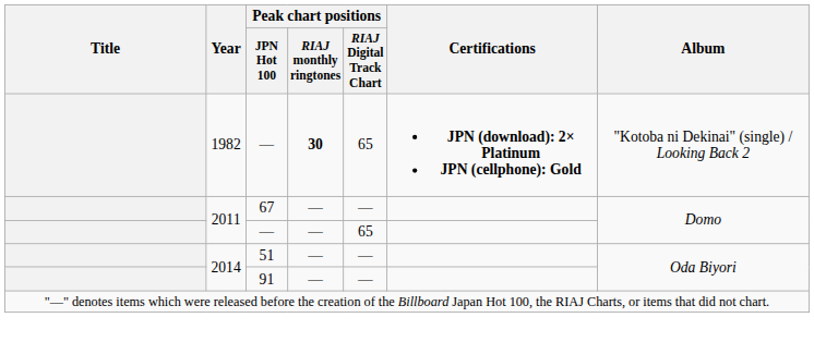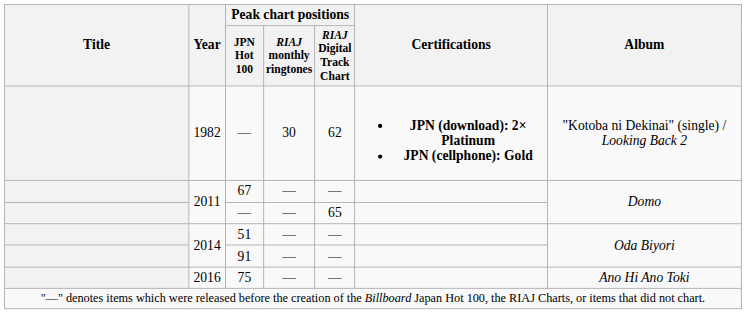 <table class="wikitable plainrowheaders" style="text-align:center;">
 <tr>
 <th scope="col" rowspan="2" style="width:25%;">Title</th>
 <th scope="col" rowspan="2" style="width:5%;">Year</th>
 <th scope="col" colspan="3">Peak chart positions</th>
 <th scope="col" rowspan="2" style="width:15em;">Certifications</th>
 <th scope="col" rowspan="2" style="width:16em;">Album</th>
 </tr>
 <tr>
 <th style="width:3em;font-size:85%">JPN Hot 100<br></th>
 <th style="width:3em;font-size:85%"><em>RIAJ</em><br>monthly<br>ringtones<br></th>
 <th style="width:3em;font-size:85%"><em>RIAJ</em><br>Digital<br>Track<br>Chart<br></th>
 </tr>
 <tr>
 <th scope="row"></th>
 <td>1982</td>
 <td>—</td>
-<td><strong>30</strong></td>
-<td>65</td>
+<td>30</td>
+<td>62</td>
 <td><strong><br><ul><li>JPN <span>(download)</span>: 2× Platinum</li><li>JPN <span>(cellphone)</span>: Gold</li></ul></strong></td>
 <td>"Kotoba ni Dekinai" (single) / <em>Looking Back 2</em></td>
 </tr>
 <tr>
 <th scope="row"></th>
 <td rowspan="2">2011</td>
 <td>67</td>
 <td>—</td>
 <td>—</td>
 <td></td>
 <td rowspan="2"><em>Domo</em></td>
 </tr>
 <tr>
 <th scope="row"></th>
 <td>—</td>
 <td>—</td>
 <td>65</td>
 <td></td>
 </tr>
 <tr>
 <th scope="row"></th>
 <td rowspan="2">2014</td>
 <td>51</td>
 <td>—</td>
 <td>—</td>
 <td></td>
 <td rowspan="2"><em>Oda Biyori</em></td>
 </tr>
 <tr>
 <th scope="row"></th>
 <td>91</td>
 <td>—</td>
 <td>—</td>
 <td></td>
 </tr>
 <tr>
+<th scope="row"></th>
+<td>2016</td>
+<td>75</td>
+<td>—</td>
+<td>—</td>
+<td></td>
+<td><em>Ano Hi Ano Toki</em></td>
+</tr>
+<tr>
 <td colspan="7" align="center" style="font-size:90%;">"—" denotes items which were released before the creation of the <em>Billboard</em> Japan Hot 100, the RIAJ Charts, or items that did not chart.</td>
 </tr>
 </table>
